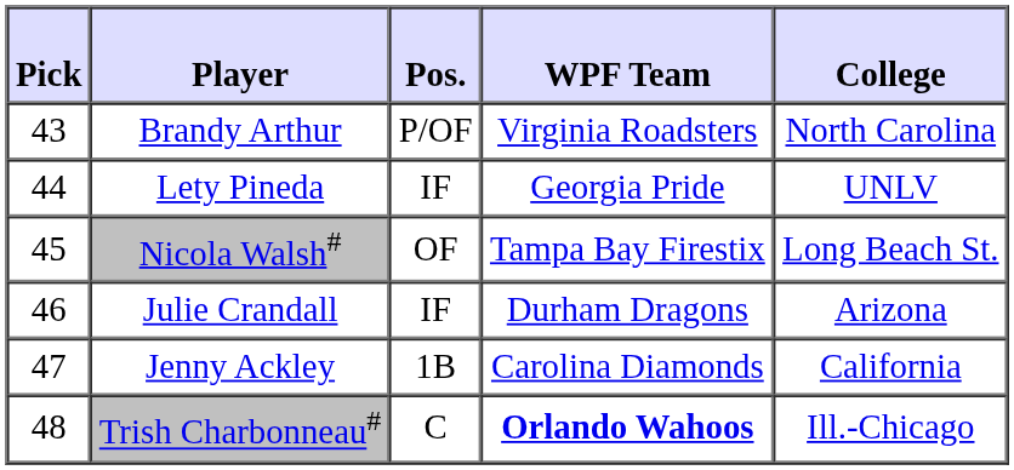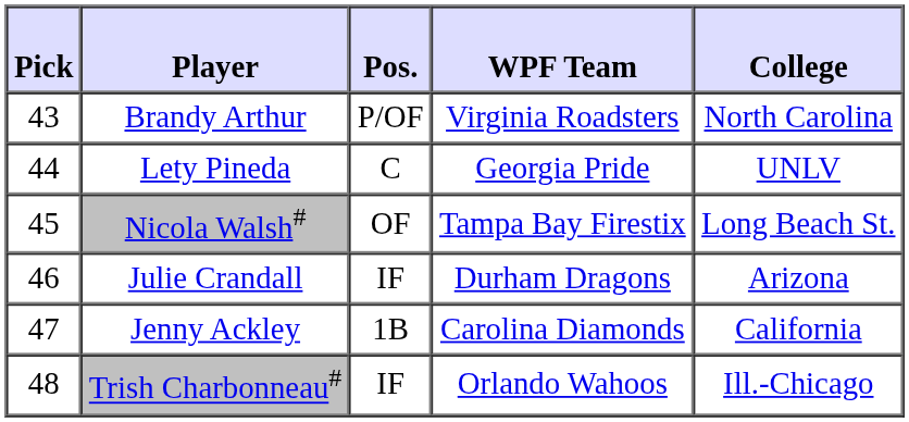 <table style="text-align: center" border="1" cellpadding="3" cellspacing="0">
 <tr>
 <th style="background:#ddf;"><br>Pick</th>
 <th style="background:#ddf;"><br>Player</th>
 <th style="background:#ddf;"><br>Pos.</th>
 <th style="background:#ddf;"><br>WPF Team</th>
 <th style="background:#ddf;"><br>College</th>
 </tr>
 <tr>
 <td>43</td>
 <td><a href='#'>Brandy Arthur</a></td>
 <td>P/OF</td>
 <td><a href='#'>Virginia Roadsters</a></td>
 <td><a href='#'>North Carolina</a></td>
 </tr>
 <tr>
 <td>44</td>
 <td><a href='#'>Lety Pineda</a></td>
-<td>IF</td>
+<td>C</td>
 <td><a href='#'>Georgia Pride</a></td>
 <td><a href='#'>UNLV</a></td>
 </tr>
 <tr>
 <td>45</td>
 <td style="background:#C0C0C0;"><a href='#'>Nicola Walsh</a><sup>#</sup></td>
 <td>OF</td>
 <td><a href='#'>Tampa Bay Firestix</a></td>
 <td><a href='#'>Long Beach St.</a></td>
 </tr>
 <tr>
 <td>46</td>
 <td><a href='#'>Julie Crandall</a></td>
 <td>IF</td>
 <td><a href='#'>Durham Dragons</a></td>
 <td><a href='#'>Arizona</a></td>
 </tr>
 <tr>
 <td>47</td>
 <td><a href='#'>Jenny Ackley</a></td>
 <td>1B</td>
 <td><a href='#'>Carolina Diamonds</a></td>
 <td><a href='#'>California</a></td>
 </tr>
 <tr>
 <td>48</td>
 <td style="background:#C0C0C0;"><a href='#'>Trish Charbonneau</a><sup>#</sup></td>
-<td>C</td>
-<td><strong><a href='#'>Orlando Wahoos</a></strong></td>
+<td>IF</td>
+<td><a href='#'>Orlando Wahoos</a></td>
 <td><a href='#'>Ill.-Chicago</a></td>
 </tr>
 </table>
